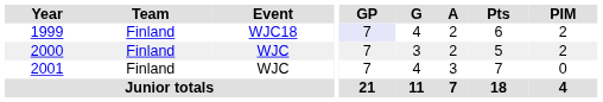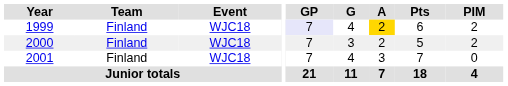 <table border="0" cellpadding="1" cellspacing="0" ID="Table3" style="text-align:center; width:40em">
 <tr ALIGN="center" bgcolor="#e0e0e0">
 <th>Year</th>
 <th>Team</th>
 <th>Event</th>
 <th rowspan="99" bgcolor="#ffffff"></th>
 <th>GP</th>
 <th>G</th>
 <th>A</th>
 <th>Pts</th>
 <th>PIM</th>
 </tr>
 <tr>
 <td><a href='#'>1999</a></td>
 <td><a href='#'>Finland</a></td>
 <td><a href='#'>WJC18</a></td>
 <td style="background: lavender;">7</td>
 <td>4</td>
-<td>2</td>
+<td style="background: gold;">2</td>
 <td>6</td>
 <td>2</td>
 </tr>
 <tr bgcolor="#f0f0f0">
 <td><a href='#'>2000</a></td>
 <td><a href='#'>Finland</a></td>
-<td><a href='#'>WJC</a></td>
+<td><a href='#'>WJC18</a></td>
 <td>7</td>
 <td>3</td>
 <td>2</td>
 <td>5</td>
 <td>2</td>
 </tr>
 <tr>
 <td><a href='#'>2001</a></td>
 <td>Finland</td>
-<td>WJC</td>
+<td><a href='#'>WJC18</a></td>
 <td>7</td>
 <td>4</td>
 <td>3</td>
 <td>7</td>
 <td>0</td>
 </tr>
 <tr bgcolor="#e0e0e0">
 <th colspan="3">Junior totals</th>
 <th>21</th>
 <th>11</th>
 <th>7</th>
 <th>18</th>
 <th>4</th>
 </tr>
 </table>
